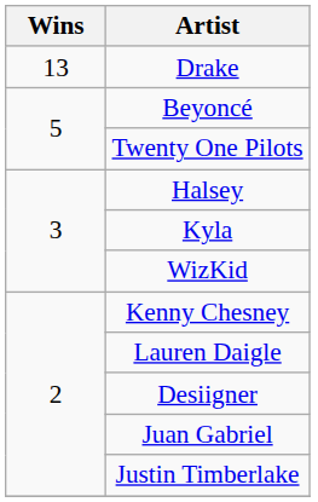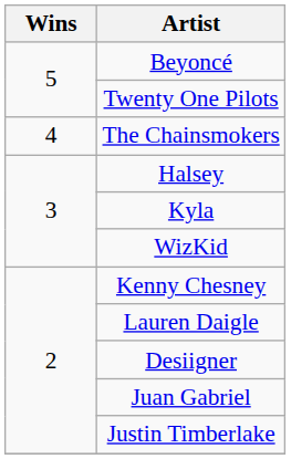 <table class="wikitable" rowspan="2" style="text-align:center;">
 <tr>
 <th scope="col" style="width:55px;">Wins</th>
 <th scope="col" style="text-align:center;">Artist</th>
-</tr>
-<tr>
-<td style="text-align:center">13</td>
-<td><a href='#'>Drake</a></td>
 </tr>
 <tr>
 <td rowspan="2" style="text-align:center">5</td>
 <td><a href='#'>Beyoncé</a></td>
 </tr>
 <tr>
 <td><a href='#'>Twenty One Pilots</a></td>
+</tr>
+<tr>
+<td style="text-align:center">4</td>
+<td><a href='#'>The Chainsmokers</a></td>
 </tr>
 <tr>
 <td rowspan="3" style="text-align:center">3</td>
 <td><a href='#'>Halsey</a></td>
 </tr>
 <tr>
 <td><a href='#'>Kyla</a></td>
 </tr>
 <tr>
 <td><a href='#'>WizKid</a></td>
 </tr>
 <tr>
 <td rowspan="5" style="text-align:center">2</td>
 <td><a href='#'>Kenny Chesney</a></td>
 </tr>
 <tr>
 <td><a href='#'>Lauren Daigle</a></td>
 </tr>
 <tr>
 <td><a href='#'>Desiigner</a></td>
 </tr>
 <tr>
 <td><a href='#'>Juan Gabriel</a></td>
 </tr>
 <tr>
 <td><a href='#'>Justin Timberlake</a></td>
 </tr>
 <tr>
 </tr>
 </table>
